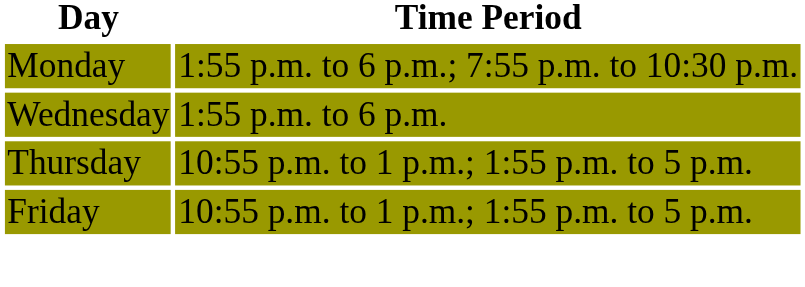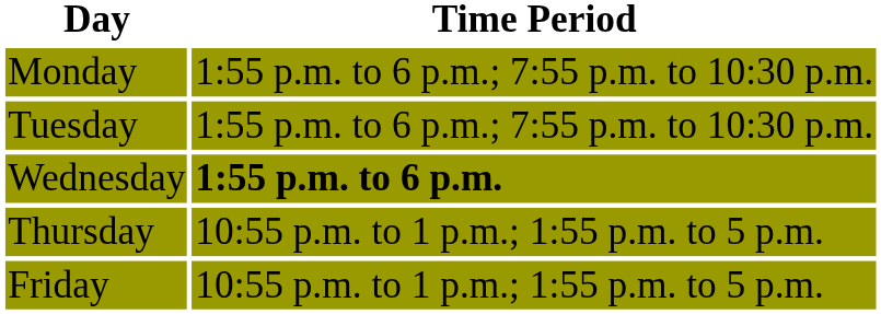 <table align=center>
 <tr>
 <th>Day</th>
 <th>Time Period</th>
 </tr>
 <tr --- bgcolor=#999900>
 <td>Monday</td>
 <td>1:55 p.m. to 6 p.m.; 7:55 p.m. to 10:30 p.m.</td>
 </tr>
 <tr --- bgcolor=#999900>
+<td>Tuesday</td>
+<td>1:55 p.m. to 6 p.m.; 7:55 p.m. to 10:30 p.m.</td>
+</tr>
+<tr --- bgcolor=#999900>
 <td>Wednesday</td>
-<td>1:55 p.m. to 6 p.m.</td>
+<td><strong>1:55 p.m. to 6 p.m.</strong></td>
 </tr>
 <tr --- bgcolor=#999900>
 <td>Thursday</td>
 <td>10:55 p.m. to 1 p.m.; 1:55 p.m. to 5 p.m.</td>
 </tr>
 <tr --- bgcolor=#999900>
 <td>Friday</td>
 <td>10:55 p.m. to 1 p.m.; 1:55 p.m. to 5 p.m.</td>
 </tr>
 </table>
